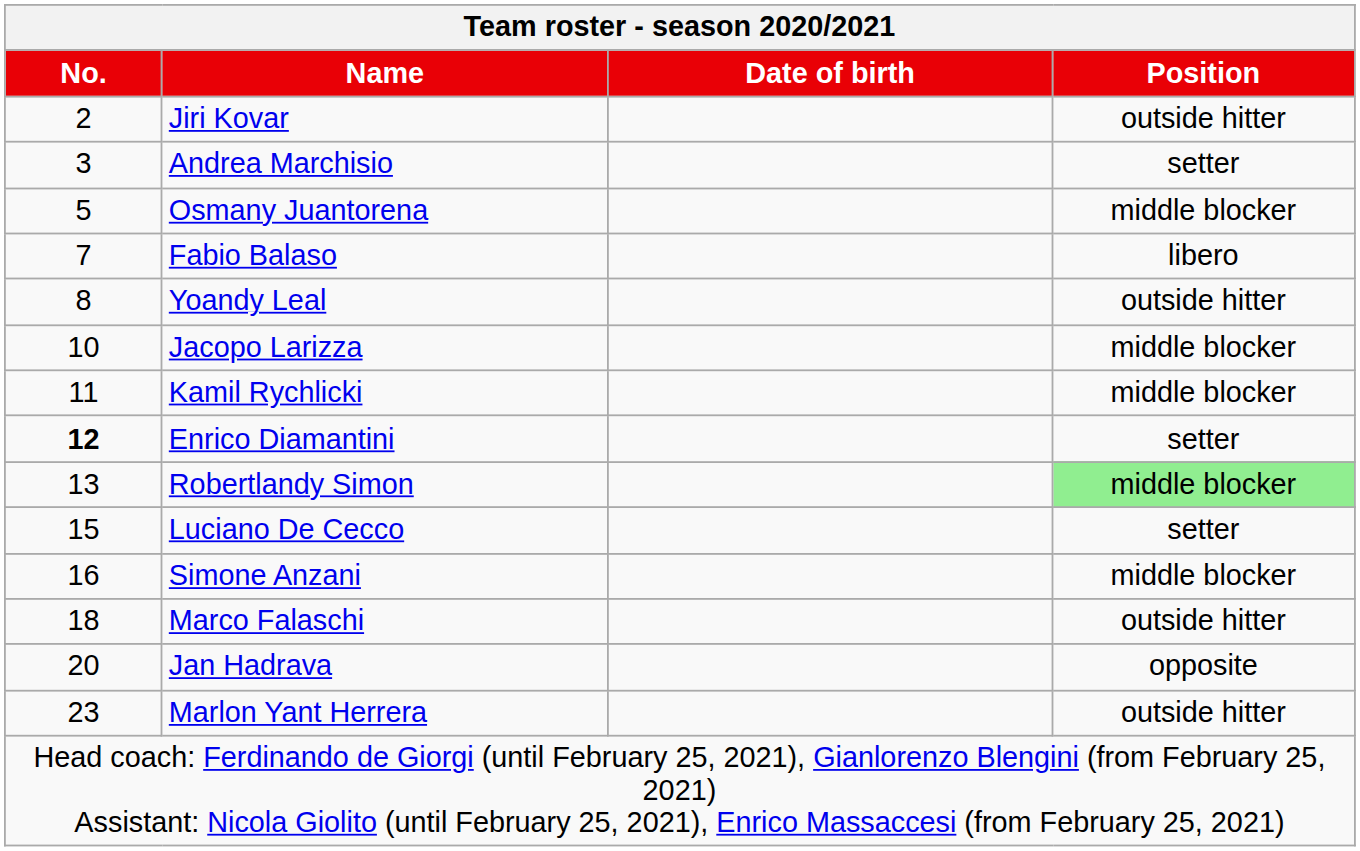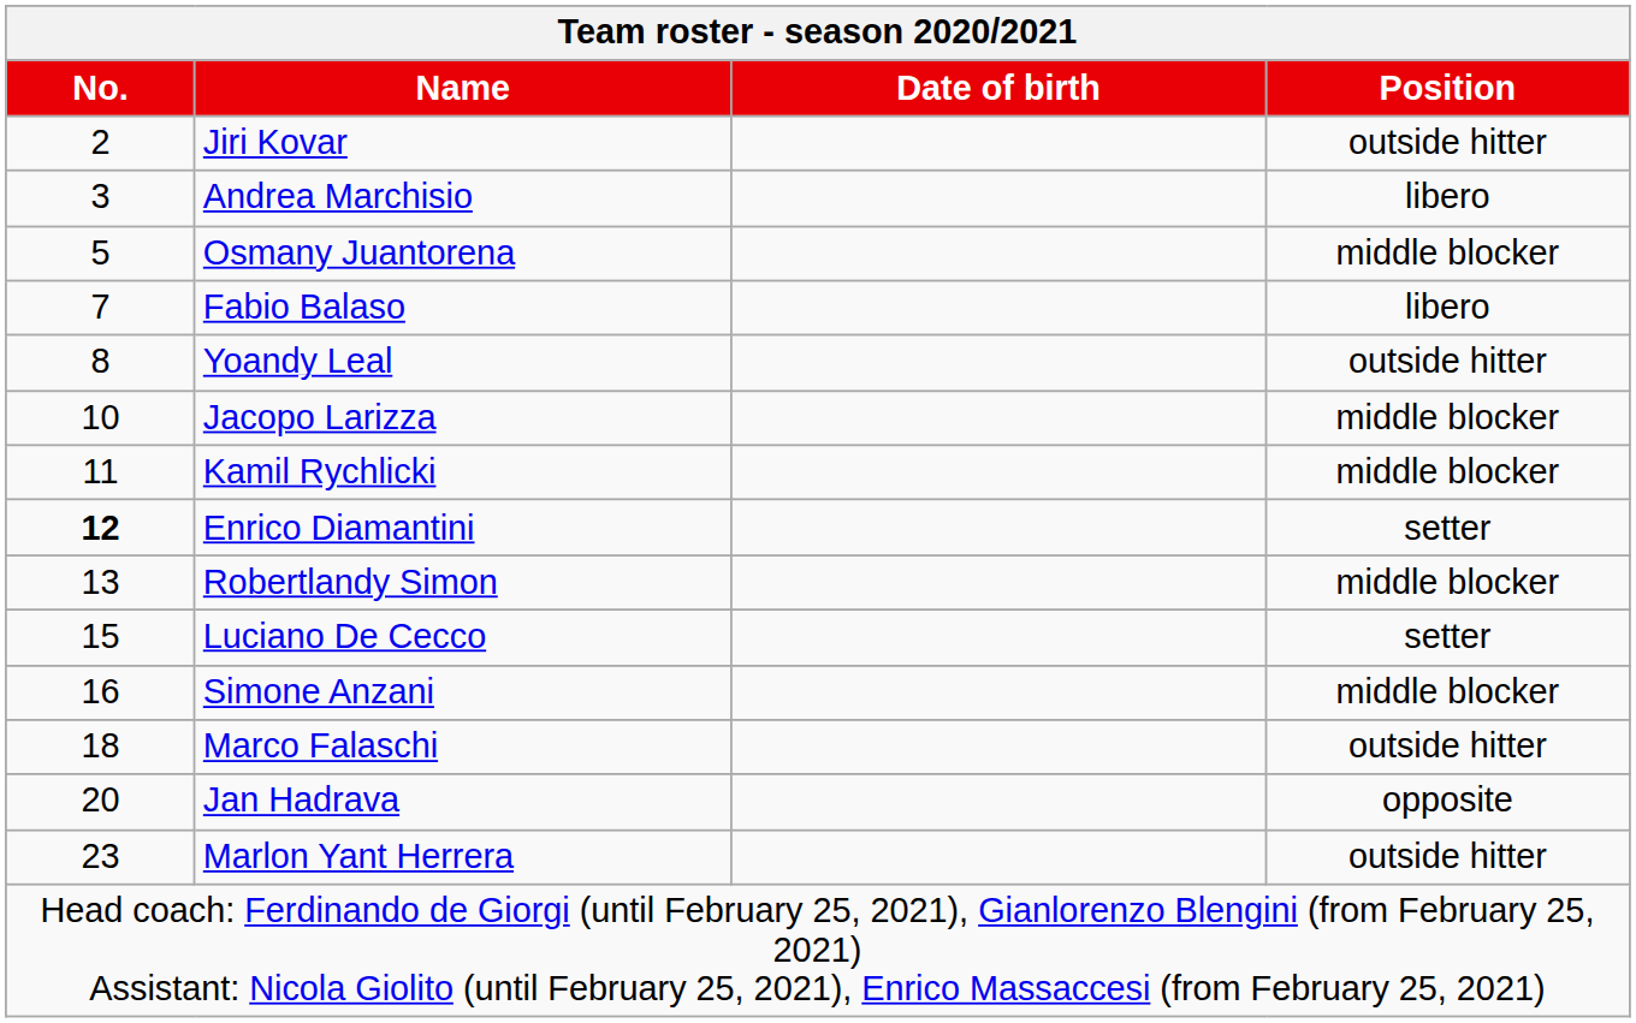 <table class="wikitable collapsible collapsed sortable" style="font-size:100%; text-align:center;">
 <tr>
 <th colspan=6>Team roster - season 2020/2021</th>
 </tr>
 <tr>
 <th style="width:5em; color:#FFFFFF; background-color:#E90006"><strong>No.</strong></th>
 <th style="width:15em; color:#FFFFFF; background-color:#E90006"><strong>Name</strong></th>
 <th style="width:15em; color:#FFFFFF; background-color:#E90006"><strong>Date of birth</strong></th>
 <th style="width:10em; color:#FFFFFF; background-color:#E90006"><strong>Position</strong></th>
 </tr>
 <tr>
 <td>2</td>
 <td align="left"> <a href='#'>Jiri Kovar</a></td>
 <td align="right"></td>
 <td>outside hitter</td>
 </tr>
 <tr>
 <td>3</td>
 <td align="left"> <a href='#'>Andrea Marchisio</a></td>
 <td align="right"></td>
-<td>setter</td>
+<td>libero</td>
 </tr>
 <tr>
 <td>5</td>
 <td align="left"> <a href='#'>Osmany Juantorena</a></td>
 <td align="right"></td>
 <td>middle blocker</td>
 </tr>
 <tr>
 <td>7</td>
 <td align="left"> <a href='#'>Fabio Balaso</a></td>
 <td align="right"></td>
 <td>libero</td>
 </tr>
 <tr>
 <td>8</td>
 <td align="left"> <a href='#'>Yoandy Leal</a></td>
 <td align="right"></td>
 <td>outside hitter</td>
 </tr>
 <tr>
 <td>10</td>
 <td align="left"> <a href='#'>Jacopo Larizza</a></td>
 <td align="right"></td>
 <td>middle blocker</td>
 </tr>
 <tr>
 <td>11</td>
 <td align="left"> <a href='#'>Kamil Rychlicki</a></td>
 <td align="right"></td>
 <td>middle blocker</td>
 </tr>
 <tr>
 <td><strong>12</strong></td>
 <td align="left"> <a href='#'>Enrico Diamantini</a></td>
 <td align="right"></td>
 <td>setter</td>
 </tr>
 <tr>
 <td>13</td>
 <td align="left"> <a href='#'>Robertlandy Simon</a></td>
 <td align="right"></td>
-<td style="background: lightgreen;">middle blocker</td>
+<td>middle blocker</td>
 </tr>
 <tr>
 <td>15</td>
 <td align="left"> <a href='#'>Luciano De Cecco</a></td>
 <td align="right"></td>
 <td>setter</td>
 </tr>
 <tr>
 <td>16</td>
 <td align="left"> <a href='#'>Simone Anzani</a></td>
 <td align="right"></td>
 <td>middle blocker</td>
 </tr>
 <tr>
 <td>18</td>
 <td align="left"> <a href='#'>Marco Falaschi</a></td>
 <td align="right"></td>
 <td>outside hitter</td>
 </tr>
 <tr>
 <td>20</td>
 <td align="left"> <a href='#'>Jan Hadrava</a></td>
 <td align="right"></td>
 <td>opposite</td>
 </tr>
 <tr>
 <td>23</td>
 <td align="left"> <a href='#'>Marlon Yant Herrera</a></td>
 <td align="right"></td>
 <td>outside hitter</td>
 </tr>
 <tr>
 <td colspan="4">Head coach: <a href='#'>Ferdinando de Giorgi</a> (until February 25, 2021), <a href='#'>Gianlorenzo Blengini</a> (from February 25, 2021)<br>Assistant: <a href='#'>Nicola Giolito</a> (until February 25, 2021), <a href='#'>Enrico Massaccesi</a> (from February 25, 2021)</td>
 </tr>
 </table>
